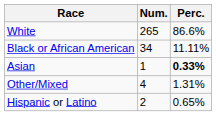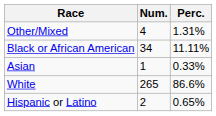 <table class="wikitable">
 <tr>
 <th>Race</th>
 <th>Num.</th>
 <th>Perc.</th>
 </tr>
 <tr>
-<td><a href='#'>White</a></td>
-<td>265</td>
-<td>86.6%</td>
+<td><a href='#'>Other/Mixed</a></td>
+<td>4</td>
+<td>1.31%</td>
 </tr>
 <tr>
 <td><a href='#'>Black or African American</a></td>
 <td>34</td>
 <td>11.11%</td>
 </tr>
 <tr>
 <td><a href='#'>Asian</a></td>
 <td>1</td>
-<td><strong>0.33%</strong></td>
+<td>0.33%</td>
 </tr>
 <tr>
-<td><a href='#'>Other/Mixed</a></td>
-<td>4</td>
-<td>1.31%</td>
+<td><a href='#'>White</a></td>
+<td>265</td>
+<td>86.6%</td>
 </tr>
 <tr>
 <td><a href='#'>Hispanic</a> or <a href='#'>Latino</a></td>
 <td>2</td>
 <td>0.65%</td>
 </tr>
 </table>
